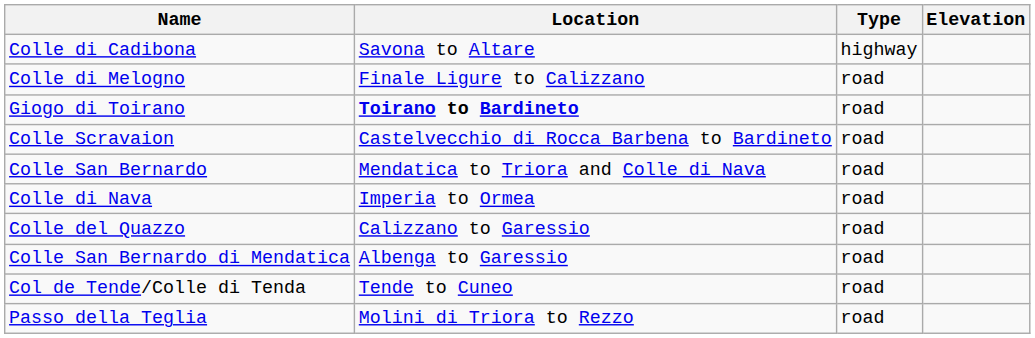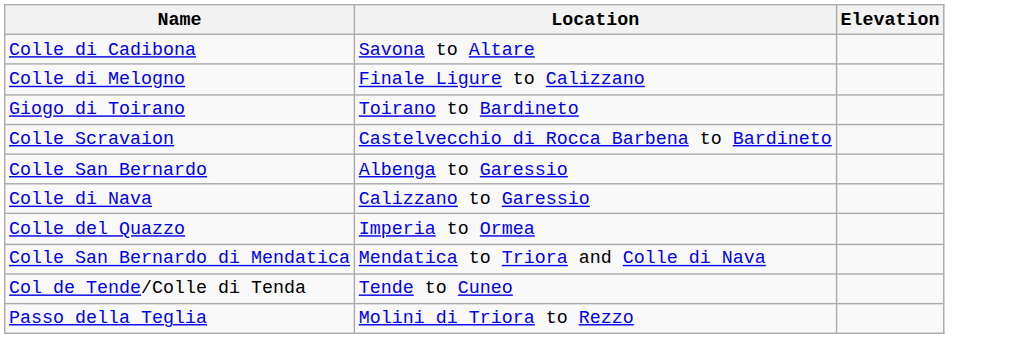 <table class="wikitable sortable" style="border-collapse: collapse">
 <tr ---->
 <th>Name</th>
 <th>Location</th>
-<th>Type</th>
 <th>Elevation</th>
 </tr>
 <tr ---->
 <td><a href='#'>Colle di Cadibona</a></td>
 <td><a href='#'>Savona</a> to <a href='#'>Altare</a></td>
-<td>highway</td>
 <td></td>
 </tr>
 <tr ---->
 <td><a href='#'>Colle di Melogno</a></td>
 <td><a href='#'>Finale Ligure</a> to <a href='#'>Calizzano</a></td>
-<td>road</td>
 <td></td>
 </tr>
 <tr ---->
 <td><a href='#'>Giogo di Toirano</a></td>
-<td><strong><a href='#'>Toirano</a> to <a href='#'>Bardineto</a></strong></td>
-<td>road</td>
+<td><a href='#'>Toirano</a> to <a href='#'>Bardineto</a></td>
 <td></td>
 </tr>
 <tr ---->
 <td><a href='#'>Colle Scravaion</a></td>
 <td><a href='#'>Castelvecchio di Rocca Barbena</a> to <a href='#'>Bardineto</a></td>
-<td>road</td>
 <td></td>
 </tr>
 <tr ---->
 <td><a href='#'>Colle San Bernardo</a></td>
-<td><a href='#'>Mendatica</a> to <a href='#'>Triora</a> and <a href='#'>Colle di Nava</a></td>
-<td>road</td>
+<td><a href='#'>Albenga</a> to <a href='#'>Garessio</a></td>
 <td></td>
 </tr>
 <tr ---->
 <td><a href='#'>Colle di Nava</a></td>
-<td><a href='#'>Imperia</a> to <a href='#'>Ormea</a></td>
-<td>road</td>
+<td><a href='#'>Calizzano</a> to <a href='#'>Garessio</a></td>
 <td></td>
 </tr>
 <tr ---->
 <td><a href='#'>Colle del Quazzo</a></td>
-<td><a href='#'>Calizzano</a> to <a href='#'>Garessio</a></td>
-<td>road</td>
+<td><a href='#'>Imperia</a> to <a href='#'>Ormea</a></td>
 <td></td>
 </tr>
 <tr ---->
 <td><a href='#'>Colle San Bernardo di Mendatica</a></td>
-<td><a href='#'>Albenga</a> to <a href='#'>Garessio</a></td>
-<td>road</td>
+<td><a href='#'>Mendatica</a> to <a href='#'>Triora</a> and <a href='#'>Colle di Nava</a></td>
 <td></td>
 </tr>
 <tr ---->
 <td><a href='#'>Col de Tende</a>/Colle di Tenda</td>
 <td><a href='#'>Tende</a> to <a href='#'>Cuneo</a></td>
-<td>road</td>
 <td></td>
 </tr>
 <tr ---->
 <td><a href='#'>Passo della Teglia</a></td>
 <td><a href='#'>Molini di Triora</a> to <a href='#'>Rezzo</a></td>
-<td>road</td>
 <td></td>
 </tr>
 </table>
